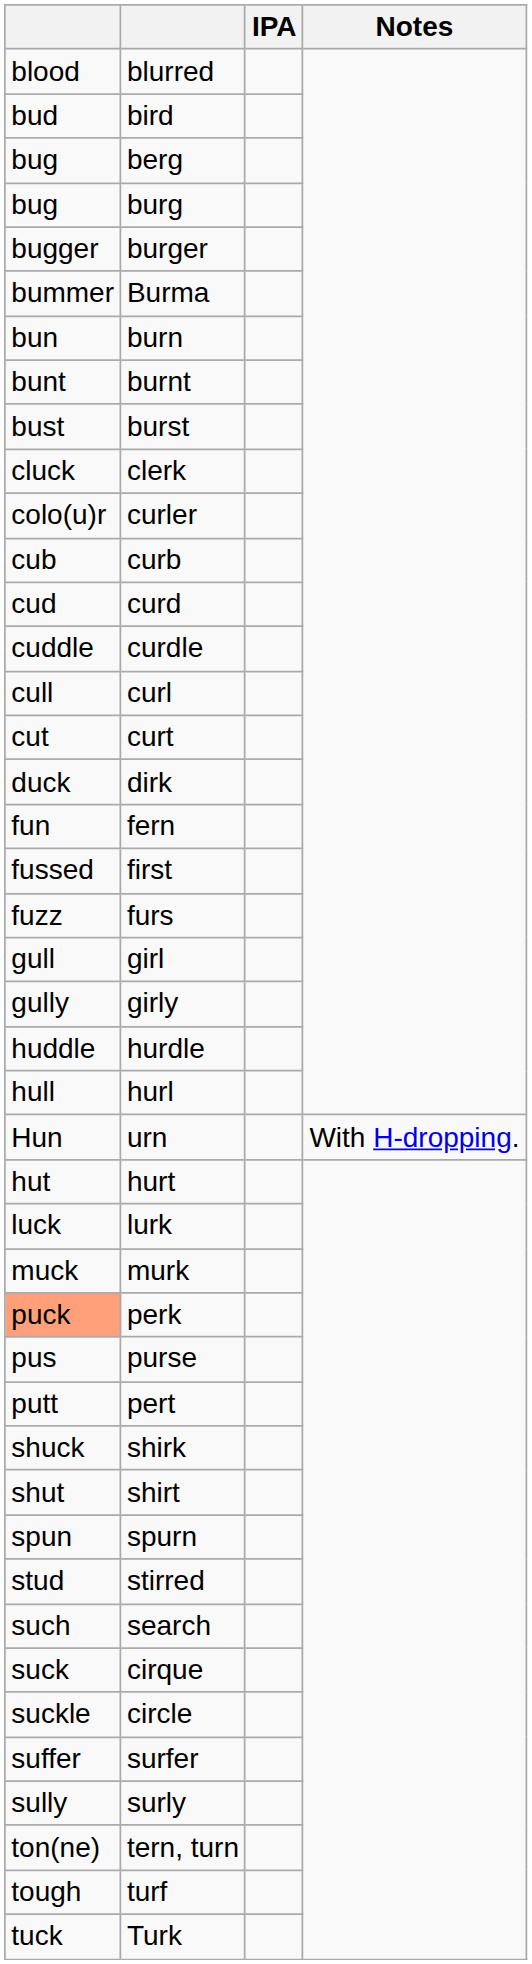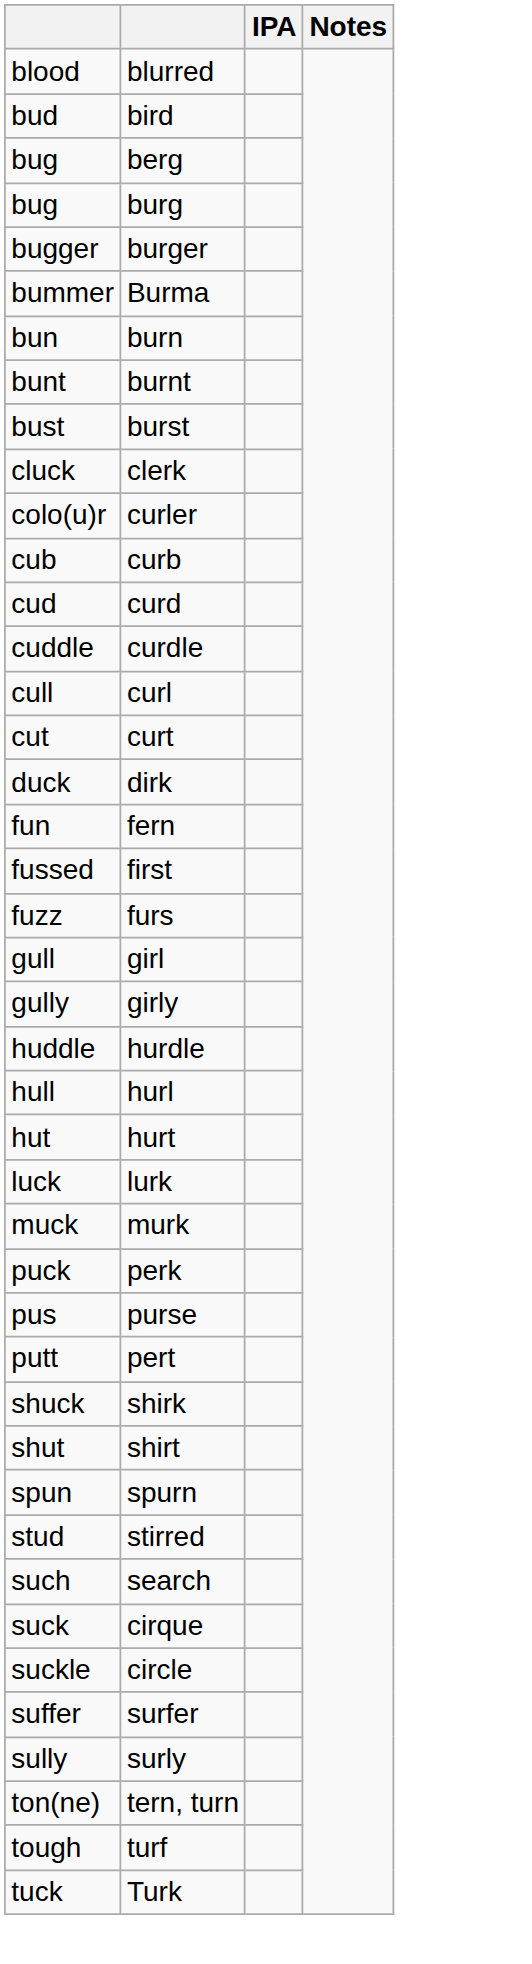 <table class="wikitable sortable mw-collapsible mw-collapsed">
 <tr>
 <th></th>
 <th></th>
 <th>IPA</th>
 <th>Notes</th>
 </tr>
 <tr>
 <td>blood</td>
 <td>blurred</td>
 <td></td>
 </tr>
 <tr>
 <td>bud</td>
 <td>bird</td>
 <td></td>
 </tr>
 <tr>
 <td>bug</td>
 <td>berg</td>
 <td></td>
 </tr>
 <tr>
 <td>bug</td>
 <td>burg</td>
 <td></td>
 </tr>
 <tr>
 <td>bugger</td>
 <td>burger</td>
 <td></td>
 </tr>
 <tr>
 <td>bummer</td>
 <td>Burma</td>
 <td></td>
 </tr>
 <tr>
 <td>bun</td>
 <td>burn</td>
 <td></td>
 </tr>
 <tr>
 <td>bunt</td>
 <td>burnt</td>
 <td></td>
 </tr>
 <tr>
 <td>bust</td>
 <td>burst</td>
 <td></td>
 </tr>
 <tr>
 <td>cluck</td>
 <td>clerk</td>
 <td></td>
 </tr>
 <tr>
 <td>colo(u)r</td>
 <td>curler</td>
 <td></td>
 </tr>
 <tr>
 <td>cub</td>
 <td>curb</td>
 <td></td>
 </tr>
 <tr>
 <td>cud</td>
 <td>curd</td>
 <td></td>
 </tr>
 <tr>
 <td>cuddle</td>
 <td>curdle</td>
 <td></td>
 </tr>
 <tr>
 <td>cull</td>
 <td>curl</td>
 <td></td>
 </tr>
 <tr>
 <td>cut</td>
 <td>curt</td>
 <td></td>
 </tr>
 <tr>
 <td>duck</td>
 <td>dirk</td>
 <td></td>
 </tr>
 <tr>
 <td>fun</td>
 <td>fern</td>
 <td></td>
 </tr>
 <tr>
 <td>fussed</td>
 <td>first</td>
 <td></td>
 </tr>
 <tr>
 <td>fuzz</td>
 <td>furs</td>
 <td></td>
 </tr>
 <tr>
 <td>gull</td>
 <td>girl</td>
 <td></td>
 </tr>
 <tr>
 <td>gully</td>
 <td>girly</td>
 <td></td>
 </tr>
 <tr>
 <td>huddle</td>
 <td>hurdle</td>
 <td></td>
 </tr>
 <tr>
 <td>hull</td>
 <td>hurl</td>
 <td></td>
 </tr>
 <tr>
-<td>Hun</td>
-<td>urn</td>
-<td></td>
-<td>With <a href='#'>H-dropping</a>.</td>
-</tr>
-<tr>
 <td>hut</td>
 <td>hurt</td>
 <td></td>
 </tr>
 <tr>
 <td>luck</td>
 <td>lurk</td>
 <td></td>
 </tr>
 <tr>
 <td>muck</td>
 <td>murk</td>
 <td></td>
 </tr>
 <tr>
-<td style="background: lightsalmon;">puck</td>
+<td>puck</td>
 <td>perk</td>
 <td></td>
 </tr>
 <tr>
 <td>pus</td>
 <td>purse</td>
 <td></td>
 </tr>
 <tr>
 <td>putt</td>
 <td>pert</td>
 <td></td>
 </tr>
 <tr>
 <td>shuck</td>
 <td>shirk</td>
 <td></td>
 </tr>
 <tr>
 <td>shut</td>
 <td>shirt</td>
 <td></td>
 </tr>
 <tr>
 <td>spun</td>
 <td>spurn</td>
 <td></td>
 </tr>
 <tr>
 <td>stud</td>
 <td>stirred</td>
 <td></td>
 </tr>
 <tr>
 <td>such</td>
 <td>search</td>
 <td></td>
 </tr>
 <tr>
 <td>suck</td>
 <td>cirque</td>
 <td></td>
 </tr>
 <tr>
 <td>suckle</td>
 <td>circle</td>
 <td></td>
 </tr>
 <tr>
 <td>suffer</td>
 <td>surfer</td>
 <td></td>
 </tr>
 <tr>
 <td>sully</td>
 <td>surly</td>
 <td></td>
 </tr>
 <tr>
 <td>ton(ne)</td>
 <td>tern, turn</td>
 <td></td>
 </tr>
 <tr>
 <td>tough</td>
 <td>turf</td>
 <td></td>
 </tr>
 <tr>
 <td>tuck</td>
 <td>Turk</td>
 <td></td>
 </tr>
 </table>
